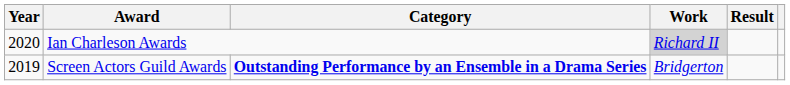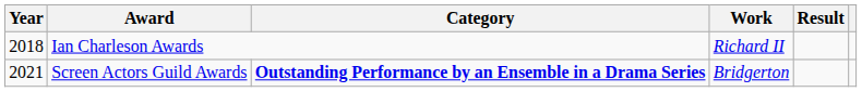 <table class="wikitable plainrowheaders">
 <tr>
 <th>Year</th>
 <th>Award</th>
 <th>Category</th>
 <th>Work</th>
 <th>Result</th>
 <th></th>
 </tr>
 <tr>
-<td>2020</td>
+<td>2018</td>
 <td colspan="2"><a href='#'>Ian Charleson Awards</a></td>
-<td style="background: lightgrey;"><em><a href='#'>Richard II</a></em></td>
+<td><em><a href='#'>Richard II</a></em></td>
 <td></td>
 <td></td>
 </tr>
 <tr>
-<td>2019</td>
+<td>2021</td>
 <td><a href='#'>Screen Actors Guild Awards</a></td>
 <td><strong><a href='#'>Outstanding Performance by an Ensemble in a Drama Series</a></strong></td>
 <td><em><a href='#'>Bridgerton</a></em></td>
 <td></td>
 <td></td>
 </tr>
 </table>
